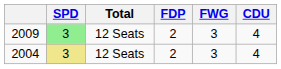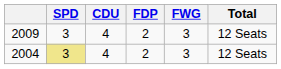 <table class="wikitable" width="350">
 <tr align="center">
 <th> </th>
 <th><a href='#'>SPD</a></th>
-<th>Total</th>
+<th><a href='#'>CDU</a></th>
 <th><a href='#'>FDP</a></th>
 <th><a href='#'>FWG</a></th>
-<th><a href='#'>CDU</a></th>
+<th>Total</th>
 </tr>
 <tr align="center">
 <td>2009</td>
-<td style="background: lightgreen;">3</td>
-<td>12 Seats</td>
+<td>3</td>
+<td>4</td>
 <td>2</td>
 <td>3</td>
-<td>4</td>
+<td>12 Seats</td>
 </tr>
 <tr align="center">
 <td>2004</td>
 <td style="background: khaki;">3</td>
-<td>12 Seats</td>
+<td>4</td>
 <td>2</td>
 <td>3</td>
-<td>4</td>
+<td>12 Seats</td>
 </tr>
 </table>
